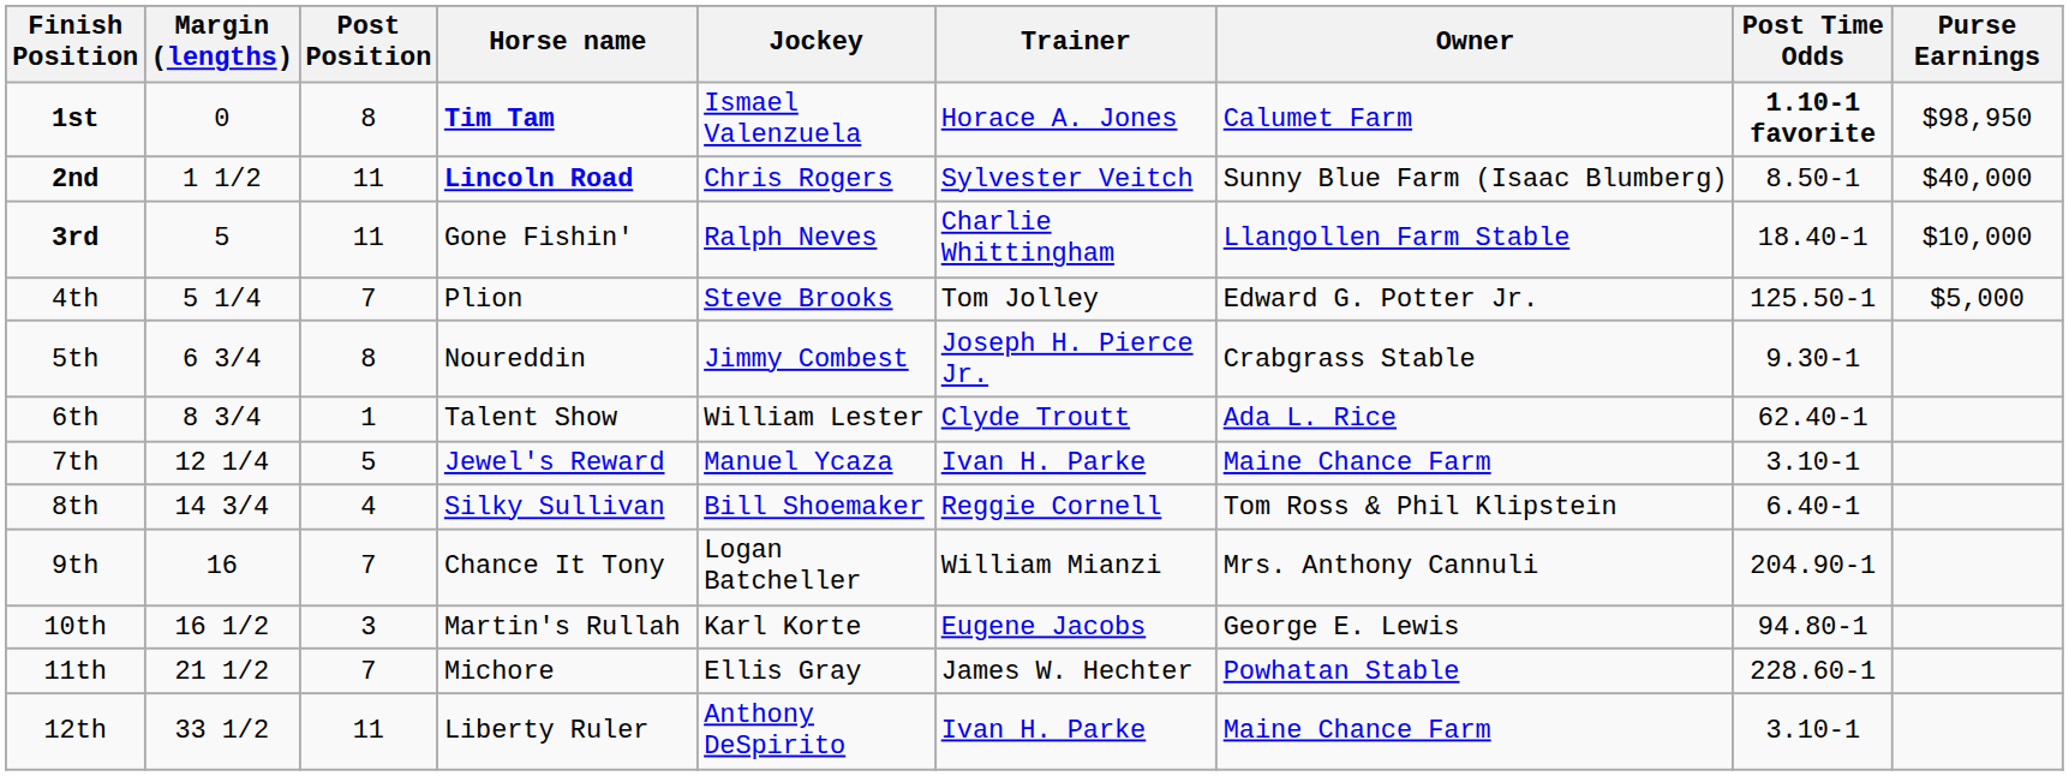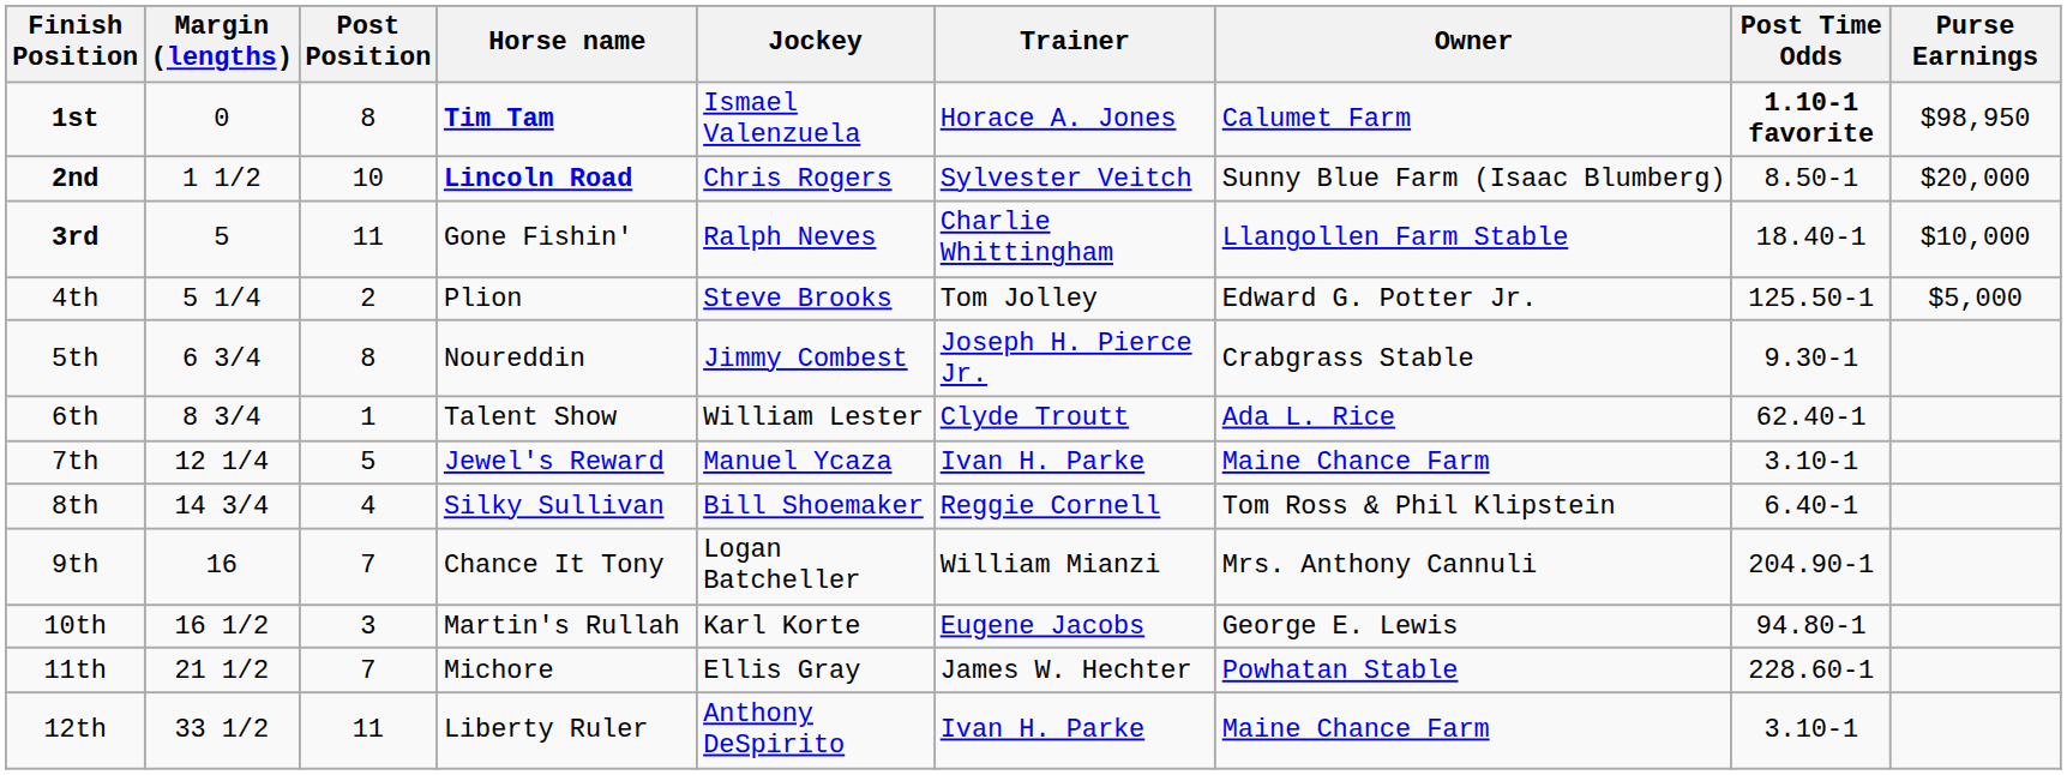 <table class="wikitable sortable" | border="2" cellpadding="1" style="border-collapse: collapse; font-size:90%">
 <tr>
 <th width="45px">Finish <br> Position</th>
 <th width="45px">Margin<br> <span>(<a href='#'>lengths</a>)</span></th>
 <th width="40px">Post <br> Position</th>
 <th width="110px">Horse name</th>
 <th width="100px">Jockey</th>
 <th width="120px">Trainer</th>
 <th width=>Owner</th>
 <th width="65px">Post Time <br> Odds</th>
 <th width="70px">Purse <br> Earnings</th>
 </tr>
 <tr>
 <td align=center><strong>1<span>st</span></strong></td>
 <td align=center>0</td>
 <td align=center>8</td>
 <td><strong><a href='#'>Tim Tam</a></strong></td>
 <td><a href='#'>Ismael Valenzuela</a></td>
 <td><a href='#'>Horace A. Jones</a></td>
 <td><a href='#'>Calumet Farm</a></td>
 <td align=center><strong>1.10-1</strong> <br><strong><span>favorite</span></strong></td>
 <td align=center>$98,950</td>
 </tr>
 <tr>
 <td align=center><strong>2<span>nd</span></strong></td>
 <td align=center>1 <span>1/2</span></td>
-<td align=center>11</td>
+<td align=center>10</td>
 <td><strong><a href='#'>Lincoln Road</a></strong></td>
 <td><a href='#'>Chris Rogers</a></td>
 <td><a href='#'>Sylvester Veitch</a></td>
 <td>Sunny Blue Farm (Isaac Blumberg)</td>
 <td align=center>8.50-1</td>
-<td align=center>$40,000</td>
+<td align=center>$20,000</td>
 </tr>
 <tr>
 <td align=center><strong>3<span>rd</span></strong></td>
 <td align=center>5</td>
 <td align=center>11</td>
 <td>Gone Fishin'</td>
 <td><a href='#'>Ralph Neves</a></td>
 <td><a href='#'>Charlie Whittingham</a></td>
 <td><a href='#'>Llangollen Farm Stable</a></td>
 <td align=center>18.40-1</td>
 <td align=center>$10,000</td>
 </tr>
 <tr>
 <td align=center>4<span>th</span></td>
 <td align=center>5 <span>1/4</span></td>
-<td align=center>7</td>
+<td align=center>2</td>
 <td>Plion</td>
 <td><a href='#'>Steve Brooks</a></td>
 <td>Tom Jolley</td>
 <td>Edward G. Potter Jr.</td>
 <td align=center>125.50-1</td>
 <td align=center>$5,000</td>
 </tr>
 <tr>
 <td align=center>5<span>th</span></td>
 <td align=center>6 <span>3/4</span></td>
 <td align=center>8</td>
 <td>Noureddin</td>
 <td><a href='#'>Jimmy Combest</a></td>
 <td><a href='#'>Joseph H. Pierce Jr.</a></td>
 <td>Crabgrass Stable</td>
 <td align=center>9.30-1</td>
 <td align=center></td>
 </tr>
 <tr>
 <td align=center>6<span>th</span></td>
 <td align=center>8 <span>3/4</span></td>
 <td align=center>1</td>
 <td>Talent Show</td>
 <td>William Lester</td>
 <td><a href='#'>Clyde Troutt</a></td>
 <td><a href='#'>Ada L. Rice</a></td>
 <td align=center>62.40-1</td>
 <td></td>
 </tr>
 <tr>
 <td align=center>7<span>th</span></td>
 <td align=center>12 <span>1/4</span></td>
 <td align=center>5</td>
 <td><a href='#'>Jewel's Reward</a></td>
 <td><a href='#'>Manuel Ycaza</a></td>
 <td><a href='#'>Ivan H. Parke</a></td>
 <td><a href='#'>Maine Chance Farm</a></td>
 <td align=center>3.10-1</td>
 <td></td>
 </tr>
 <tr>
 <td align=center>8<span>th</span></td>
 <td align=center>14 <span>3/4</span></td>
 <td align=center>4</td>
 <td><a href='#'>Silky Sullivan</a></td>
 <td><a href='#'>Bill Shoemaker</a></td>
 <td><a href='#'>Reggie Cornell</a></td>
 <td>Tom Ross & Phil Klipstein</td>
 <td align=center>6.40-1</td>
 <td></td>
 </tr>
 <tr>
 <td align=center>9<span>th</span></td>
 <td align=center>16</td>
 <td align=center>7</td>
 <td>Chance It Tony</td>
 <td>Logan Batcheller</td>
 <td>William Mianzi</td>
 <td>Mrs. Anthony Cannuli</td>
 <td align=center>204.90-1</td>
 <td></td>
 </tr>
 <tr>
 <td align=center>10<span>th</span></td>
 <td align=center>16 <span>1/2</span></td>
 <td align=center>3</td>
 <td>Martin's Rullah</td>
 <td>Karl Korte</td>
 <td><a href='#'>Eugene Jacobs</a></td>
 <td>George E. Lewis</td>
 <td align=center>94.80-1</td>
 <td></td>
 </tr>
 <tr>
 <td align=center>11<span>th</span></td>
 <td align=center>21 <span>1/2</span></td>
 <td align=center>7</td>
 <td>Michore</td>
 <td>Ellis Gray</td>
 <td>James W. Hechter</td>
 <td><a href='#'>Powhatan Stable</a></td>
 <td align=center>228.60-1</td>
 <td></td>
 </tr>
 <tr>
 <td align=center>12<span>th</span></td>
 <td align=center>33 <span>1/2</span></td>
 <td align=center>11</td>
 <td>Liberty Ruler</td>
 <td><a href='#'>Anthony DeSpirito</a></td>
 <td><a href='#'>Ivan H. Parke</a></td>
 <td><a href='#'>Maine Chance Farm</a></td>
 <td align=center>3.10-1</td>
 <td></td>
 </tr>
 </table>
